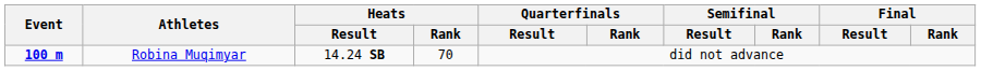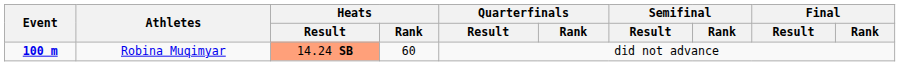 <table class="wikitable" style=" text-align:center; font-size:95%;" width="75%">
 <tr>
 <th rowspan="2">Event</th>
 <th rowspan="2">Athletes</th>
 <th colspan="2">Heats</th>
 <th colspan="2">Quarterfinals</th>
 <th colspan="2">Semifinal</th>
 <th colspan="2">Final</th>
 </tr>
 <tr>
 <th>Result</th>
 <th>Rank</th>
 <th>Result</th>
 <th>Rank</th>
 <th>Result</th>
 <th>Rank</th>
 <th>Result</th>
 <th>Rank</th>
 </tr>
 <tr>
 <td><strong><a href='#'>100 m</a></strong></td>
 <td><a href='#'>Robina Muqimyar</a></td>
-<td align=center>14.24 <strong>SB</strong></td>
-<td align=center>70</td>
+<td align=center style="background: lightsalmon;">14.24 <strong>SB</strong></td>
+<td align=center>60</td>
 <td align=center colspan=6>did not advance</td>
 </tr>
 </table>
